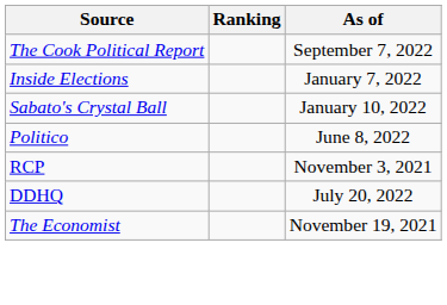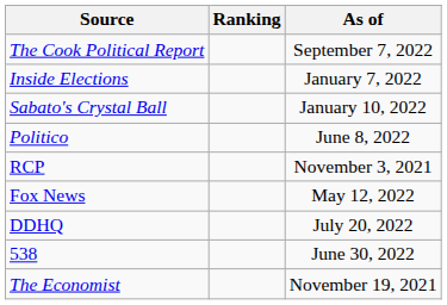 <table class="wikitable" style="text-align:center">
 <tr>
 <th>Source</th>
 <th>Ranking</th>
 <th>As of</th>
 </tr>
 <tr>
 <td align=left><em><a href='#'>The Cook Political Report</a></em></td>
 <td></td>
 <td>September 7, 2022</td>
 </tr>
 <tr>
 <td align=left><em><a href='#'>Inside Elections</a></em></td>
 <td></td>
 <td>January 7, 2022</td>
 </tr>
 <tr>
 <td align=left><em><a href='#'>Sabato's Crystal Ball</a></em></td>
 <td></td>
 <td>January 10, 2022</td>
 </tr>
 <tr>
 <td align="left"><em><a href='#'>Politico</a></em></td>
 <td></td>
 <td>June 8, 2022</td>
 </tr>
 <tr>
 <td align="left"><a href='#'>RCP</a></td>
 <td></td>
 <td>November 3, 2021</td>
 </tr>
 <tr>
+<td align=left><a href='#'>Fox News</a></td>
+<td></td>
+<td>May 12, 2022</td>
+</tr>
+<tr>
 <td align="left"><a href='#'>DDHQ</a></td>
 <td></td>
 <td>July 20, 2022</td>
+</tr>
+<tr>
+<td align="left"><a href='#'>538</a></td>
+<td></td>
+<td>June 30, 2022</td>
 </tr>
 <tr>
 <td align="left"><em><a href='#'>The Economist</a></em></td>
 <td></td>
 <td>November 19, 2021</td>
 </tr>
 </table>
